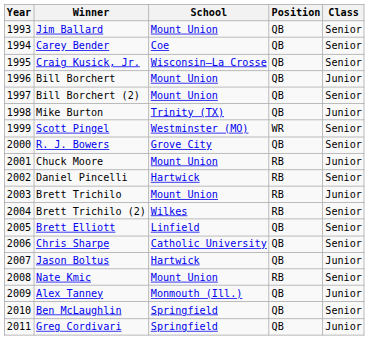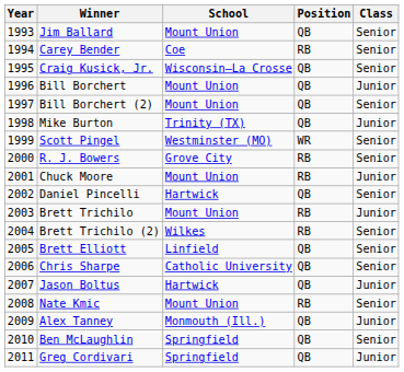 <table class="wikitable">
 <tr>
 <th bgcolor="#e5e5e5">Year</th>
 <th bgcolor="#e5e5e5">Winner</th>
 <th bgcolor="#e5e5e5">School</th>
 <th>Position</th>
 <th>Class</th>
 </tr>
 <tr>
 <td>1993</td>
 <td><a href='#'>Jim Ballard</a></td>
 <td><a href='#'>Mount Union</a></td>
 <td>QB</td>
 <td>Senior</td>
 </tr>
 <tr>
 <td>1994</td>
 <td><a href='#'>Carey Bender</a></td>
 <td><a href='#'>Coe</a></td>
-<td>QB</td>
+<td>RB</td>
 <td>Senior</td>
 </tr>
 <tr>
 <td>1995</td>
 <td><a href='#'>Craig Kusick, Jr.</a></td>
 <td><a href='#'>Wisconsin–La Crosse</a></td>
 <td>QB</td>
 <td>Senior</td>
 </tr>
 <tr>
 <td>1996</td>
 <td>Bill Borchert</td>
 <td><a href='#'>Mount Union</a></td>
 <td>QB</td>
 <td>Junior</td>
 </tr>
 <tr>
 <td>1997</td>
 <td>Bill Borchert (2)</td>
 <td><a href='#'>Mount Union</a></td>
 <td>QB</td>
 <td>Senior</td>
 </tr>
 <tr>
 <td>1998</td>
 <td>Mike Burton</td>
 <td><a href='#'>Trinity (TX)</a></td>
 <td>QB</td>
 <td>Junior</td>
 </tr>
 <tr>
 <td>1999</td>
 <td><a href='#'>Scott Pingel</a></td>
 <td><a href='#'>Westminster (MO)</a></td>
 <td>WR</td>
 <td>Senior</td>
 </tr>
 <tr>
 <td>2000</td>
 <td><a href='#'>R. J. Bowers</a></td>
 <td><a href='#'>Grove City</a></td>
-<td>QB</td>
+<td>RB</td>
 <td>Senior</td>
 </tr>
 <tr>
 <td>2001</td>
 <td>Chuck Moore</td>
 <td><a href='#'>Mount Union</a></td>
 <td>RB</td>
 <td>Junior</td>
 </tr>
 <tr>
 <td>2002</td>
 <td>Daniel Pincelli</td>
 <td><a href='#'>Hartwick</a></td>
-<td>RB</td>
+<td>QB</td>
 <td>Senior</td>
 </tr>
 <tr>
 <td>2003</td>
 <td>Brett Trichilo</td>
 <td><a href='#'>Mount Union</a></td>
 <td>RB</td>
 <td>Junior</td>
 </tr>
 <tr>
 <td>2004</td>
 <td>Brett Trichilo (2)</td>
 <td><a href='#'>Wilkes</a></td>
 <td>RB</td>
 <td>Senior</td>
 </tr>
 <tr>
 <td>2005</td>
 <td><a href='#'>Brett Elliott</a></td>
 <td><a href='#'>Linfield</a></td>
 <td>QB</td>
 <td>Senior</td>
 </tr>
 <tr>
 <td>2006</td>
 <td><a href='#'>Chris Sharpe</a></td>
 <td><a href='#'>Catholic University</a></td>
 <td>QB</td>
 <td>Senior</td>
 </tr>
 <tr>
 <td>2007</td>
 <td><a href='#'>Jason Boltus</a></td>
 <td><a href='#'>Hartwick</a></td>
 <td>QB</td>
 <td>Junior</td>
 </tr>
 <tr>
 <td>2008</td>
 <td><a href='#'>Nate Kmic</a></td>
 <td><a href='#'>Mount Union</a></td>
 <td>RB</td>
 <td>Senior</td>
 </tr>
 <tr>
 <td>2009</td>
 <td><a href='#'>Alex Tanney</a></td>
 <td><a href='#'>Monmouth (Ill.)</a></td>
 <td>QB</td>
 <td>Junior</td>
 </tr>
 <tr>
 <td>2010</td>
 <td><a href='#'>Ben McLaughlin</a></td>
 <td><a href='#'>Springfield</a></td>
 <td>QB</td>
 <td>Senior</td>
 </tr>
 <tr>
 <td>2011</td>
 <td><a href='#'>Greg Cordivari</a></td>
 <td><a href='#'>Springfield</a></td>
 <td>QB</td>
 <td>Junior</td>
 </tr>
 </table>
